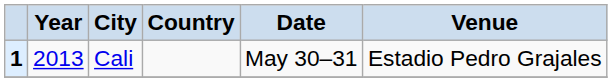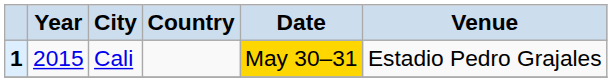 <table class="wikitable" align="center">
 <tr>
 <th style="background-color: #CCDDEE;"></th>
 <th style="background-color: #CCDDEE;">Year</th>
 <th style="background-color: #CCDDEE;">City</th>
 <th style="background-color: #CCDDEE;">Country</th>
 <th style="background-color: #CCDDEE;">Date</th>
 <th style="background-color: #CCDDEE;">Venue</th>
 </tr>
 <tr>
 <td bgcolor=DDEEFF><strong>1</strong></td>
-<td><a href='#'>2013</a></td>
+<td><a href='#'>2015</a></td>
 <td><a href='#'>Cali</a></td>
 <td></td>
-<td>May 30–31</td>
+<td style="background: gold;">May 30–31</td>
 <td>Estadio Pedro Grajales</td>
 </tr>
 <tr>
 </tr>
 </table>
